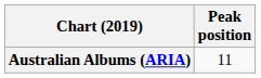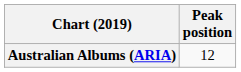 <table class="wikitable plainrowheaders" style="text-align:center">
 <tr>
 <th scope="col">Chart (2019)</th>
 <th scope="col">Peak<br> position</th>
 </tr>
 <tr>
 <th scope="row">Australian Albums (<a href='#'>ARIA</a>)</th>
-<td>11</td>
+<td>12</td>
 </tr>
 </table>
